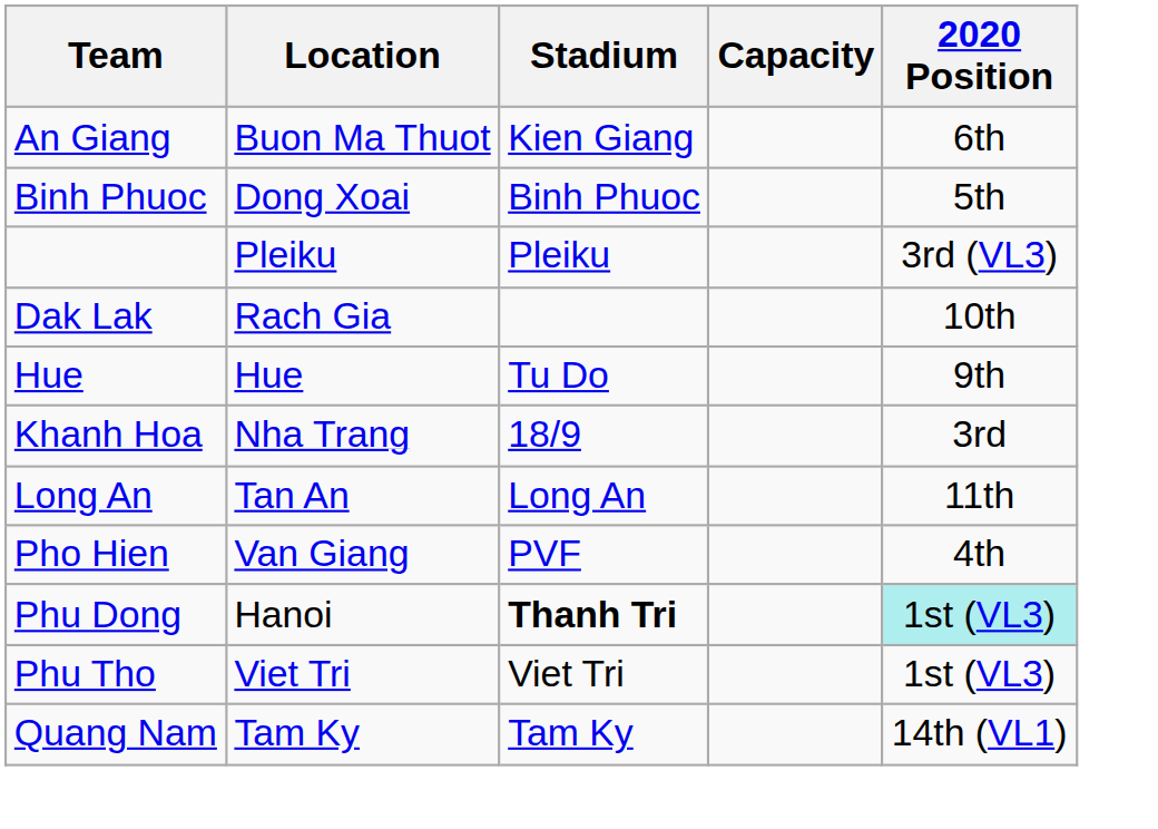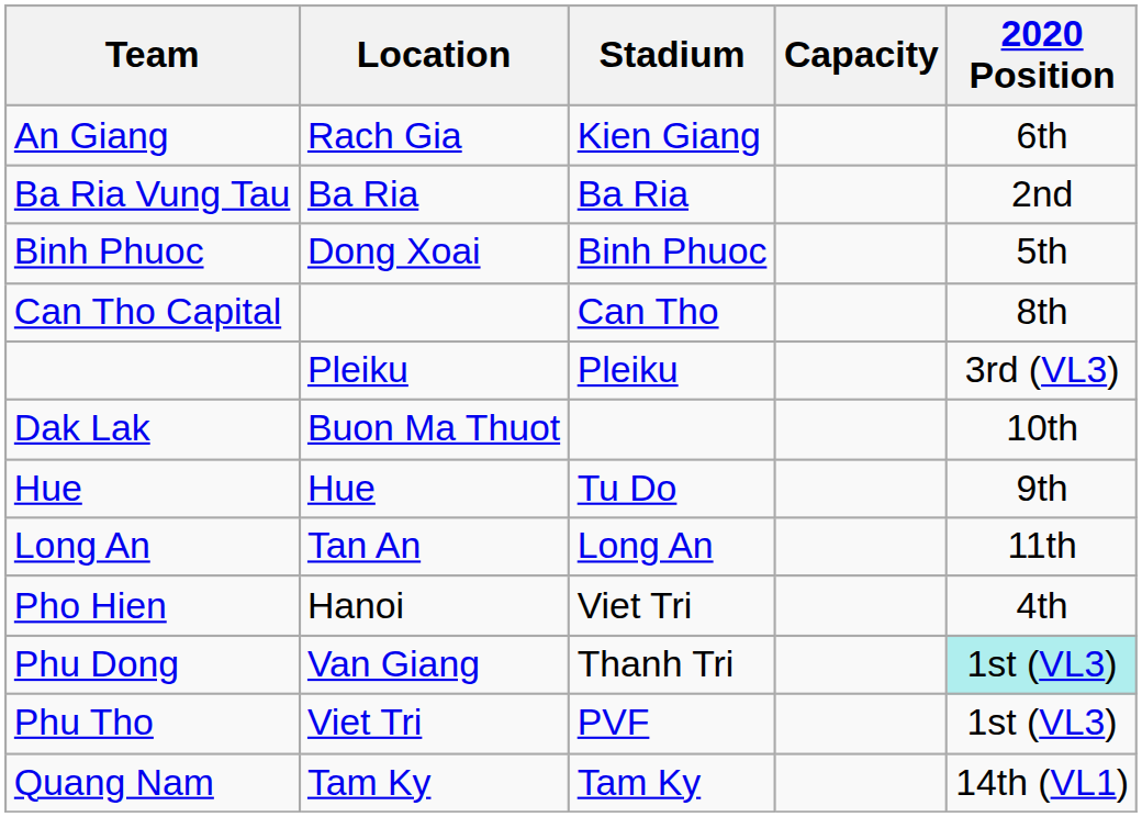 <table class="wikitable sortable">
 <tr>
 <th>Team</th>
 <th>Location</th>
 <th>Stadium</th>
 <th>Capacity</th>
 <th><a href='#'>2020</a><br>Position</th>
 </tr>
 <tr>
 <td><a href='#'>An Giang</a></td>
-<td><a href='#'>Buon Ma Thuot</a></td>
+<td><a href='#'>Rach Gia</a></td>
 <td><a href='#'>Kien Giang</a></td>
 <td style="text-align:center"></td>
 <td style="text-align:center">6th</td>
+</tr>
+<tr>
+<td><a href='#'>Ba Ria Vung Tau</a></td>
+<td><a href='#'>Ba Ria</a></td>
+<td><a href='#'>Ba Ria</a></td>
+<td style="text-align:center"></td>
+<td style="text-align:center">2nd</td>
 </tr>
 <tr>
 <td><a href='#'>Binh Phuoc</a></td>
 <td><a href='#'>Dong Xoai</a></td>
 <td><a href='#'>Binh Phuoc</a></td>
 <td style="text-align:center"></td>
 <td style="text-align:center">5th</td>
+</tr>
+<tr>
+<td><a href='#'>Can Tho Capital</a></td>
+<td></td>
+<td><a href='#'>Can Tho</a></td>
+<td style="text-align:center"></td>
+<td style="text-align:center">8th</td>
 </tr>
 <tr>
 <td></td>
 <td><a href='#'>Pleiku</a></td>
 <td><a href='#'>Pleiku</a></td>
 <td style="text-align:center"></td>
 <td style="text-align:center">3rd (<a href='#'>VL3</a>)</td>
 </tr>
 <tr>
 <td><a href='#'>Dak Lak</a></td>
-<td><a href='#'>Rach Gia</a></td>
+<td><a href='#'>Buon Ma Thuot</a></td>
 <td></td>
 <td style="text-align:center"></td>
 <td style="text-align:center">10th</td>
 </tr>
 <tr>
 <td><a href='#'>Hue</a></td>
 <td><a href='#'>Hue</a></td>
 <td><a href='#'>Tu Do</a></td>
 <td style="text-align:center"></td>
 <td style="text-align:center">9th</td>
 </tr>
 <tr>
-<td><a href='#'>Khanh Hoa</a></td>
-<td><a href='#'>Nha Trang</a></td>
-<td><a href='#'>18/9</a></td>
-<td style="text-align:center"></td>
-<td style="text-align:center">3rd</td>
-</tr>
-<tr>
 <td><a href='#'>Long An</a></td>
 <td><a href='#'>Tan An</a></td>
 <td><a href='#'>Long An</a></td>
 <td style="text-align:center"></td>
 <td style="text-align:center">11th</td>
 </tr>
 <tr>
 <td><a href='#'>Pho Hien</a></td>
-<td><a href='#'>Van Giang</a></td>
-<td><a href='#'>PVF</a></td>
+<td>Hanoi </td>
+<td>Viet Tri</td>
 <td style="text-align:center"></td>
 <td style="text-align:center">4th</td>
 </tr>
 <tr>
 <td><a href='#'>Phu Dong</a></td>
-<td>Hanoi </td>
-<td><strong>Thanh Tri</strong></td>
+<td><a href='#'>Van Giang</a></td>
+<td>Thanh Tri</td>
 <td style="text-align:center"></td>
 <td style="background: paleturquoise; text-align:center">1st (<a href='#'>VL3</a>)</td>
 </tr>
 <tr>
 <td><a href='#'>Phu Tho</a></td>
 <td><a href='#'>Viet Tri</a></td>
-<td>Viet Tri</td>
+<td><a href='#'>PVF</a></td>
 <td style="text-align:center"></td>
 <td style="text-align:center">1st (<a href='#'>VL3</a>)</td>
 </tr>
 <tr>
 <td><a href='#'>Quang Nam</a></td>
 <td><a href='#'>Tam Ky</a></td>
 <td><a href='#'>Tam Ky</a></td>
 <td style="text-align:center"></td>
 <td style="text-align:center">14th (<a href='#'>VL1</a>)</td>
 </tr>
 </table>
